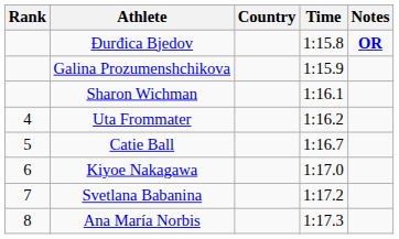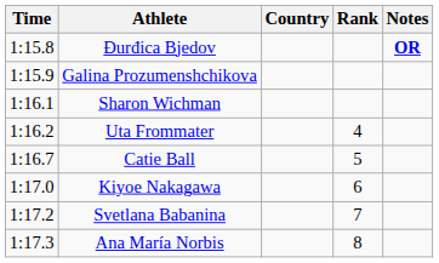 <table class="wikitable sortable" style="text-align:center">
 <tr>
-<th>Rank</th>
+<th>Time</th>
 <th>Athlete</th>
 <th>Country</th>
-<th>Time</th>
+<th>Rank</th>
 <th>Notes</th>
 </tr>
 <tr>
-<td></td>
+<td>1:15.8</td>
 <td><a href='#'>Đurđica Bjedov</a></td>
 <td align=left></td>
-<td>1:15.8</td>
+<td></td>
 <td><strong><a href='#'>OR</a></strong></td>
 </tr>
 <tr>
-<td></td>
+<td>1:15.9</td>
 <td><a href='#'>Galina Prozumenshchikova</a></td>
 <td align=left></td>
-<td>1:15.9</td>
+<td></td>
 <td><strong>  </strong></td>
 </tr>
 <tr>
-<td></td>
+<td>1:16.1</td>
 <td><a href='#'>Sharon Wichman</a></td>
 <td align=left></td>
-<td>1:16.1</td>
+<td></td>
 <td><strong> </strong></td>
 </tr>
 <tr>
-<td>4</td>
+<td>1:16.2</td>
 <td><a href='#'>Uta Frommater</a></td>
 <td align=left></td>
-<td>1:16.2</td>
+<td>4</td>
 <td><strong> </strong></td>
 </tr>
 <tr>
-<td>5</td>
+<td>1:16.7</td>
 <td><a href='#'>Catie Ball</a></td>
 <td align=left></td>
-<td>1:16.7</td>
+<td>5</td>
 <td><strong> </strong></td>
 </tr>
 <tr>
-<td>6</td>
+<td>1:17.0</td>
 <td><a href='#'>Kiyoe Nakagawa</a></td>
 <td align=left></td>
-<td>1:17.0</td>
+<td>6</td>
 <td><strong> </strong></td>
 </tr>
 <tr>
-<td>7</td>
+<td>1:17.2</td>
 <td><a href='#'>Svetlana Babanina</a></td>
 <td align=left></td>
-<td>1:17.2</td>
+<td>7</td>
 <td><strong> </strong></td>
 </tr>
 <tr>
-<td>8</td>
+<td>1:17.3</td>
 <td><a href='#'>Ana María Norbis</a></td>
 <td align=left></td>
-<td>1:17.3</td>
+<td>8</td>
 <td><strong> </strong></td>
 </tr>
 </table>
